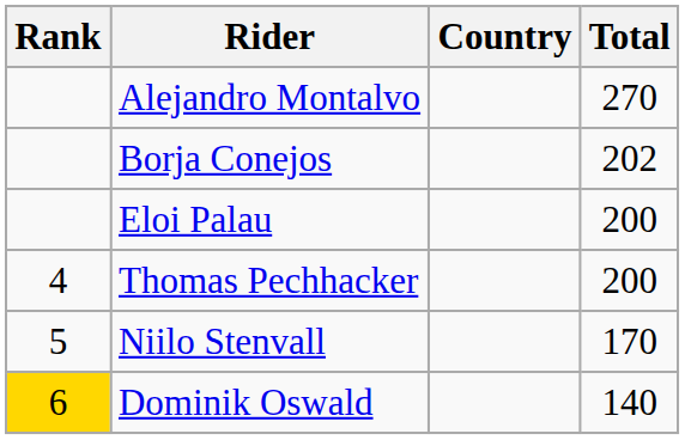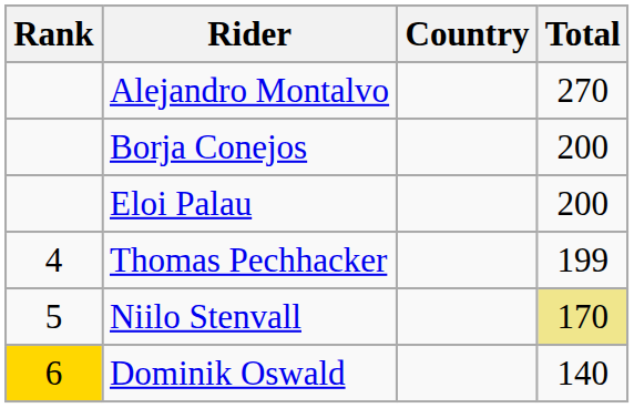 <table class="wikitable sortable" style="font-size:95%; text-align:center;">
 <tr>
 <th>Rank</th>
 <th>Rider</th>
 <th>Country</th>
 <th>Total</th>
 </tr>
 <tr>
 <td></td>
 <td align=left><a href='#'>Alejandro Montalvo</a></td>
 <td align=left></td>
 <td>270</td>
 </tr>
 <tr>
 <td></td>
 <td align=left><a href='#'>Borja Conejos</a></td>
 <td align=left></td>
-<td>202</td>
+<td>200</td>
 </tr>
 <tr>
 <td></td>
 <td align=left><a href='#'>Eloi Palau</a></td>
 <td align=left></td>
 <td>200</td>
 </tr>
 <tr>
 <td>4</td>
 <td align=left><a href='#'>Thomas Pechhacker</a></td>
 <td align=left></td>
-<td>200</td>
+<td>199</td>
 </tr>
 <tr>
 <td>5</td>
 <td align=left><a href='#'>Niilo Stenvall</a></td>
 <td align=left></td>
-<td>170</td>
+<td style="background: khaki;">170</td>
 </tr>
 <tr>
 <td style="background: gold;">6</td>
 <td align=left><a href='#'>Dominik Oswald</a></td>
 <td align=left></td>
 <td>140</td>
 </tr>
 <tr>
 </tr>
 </table>
